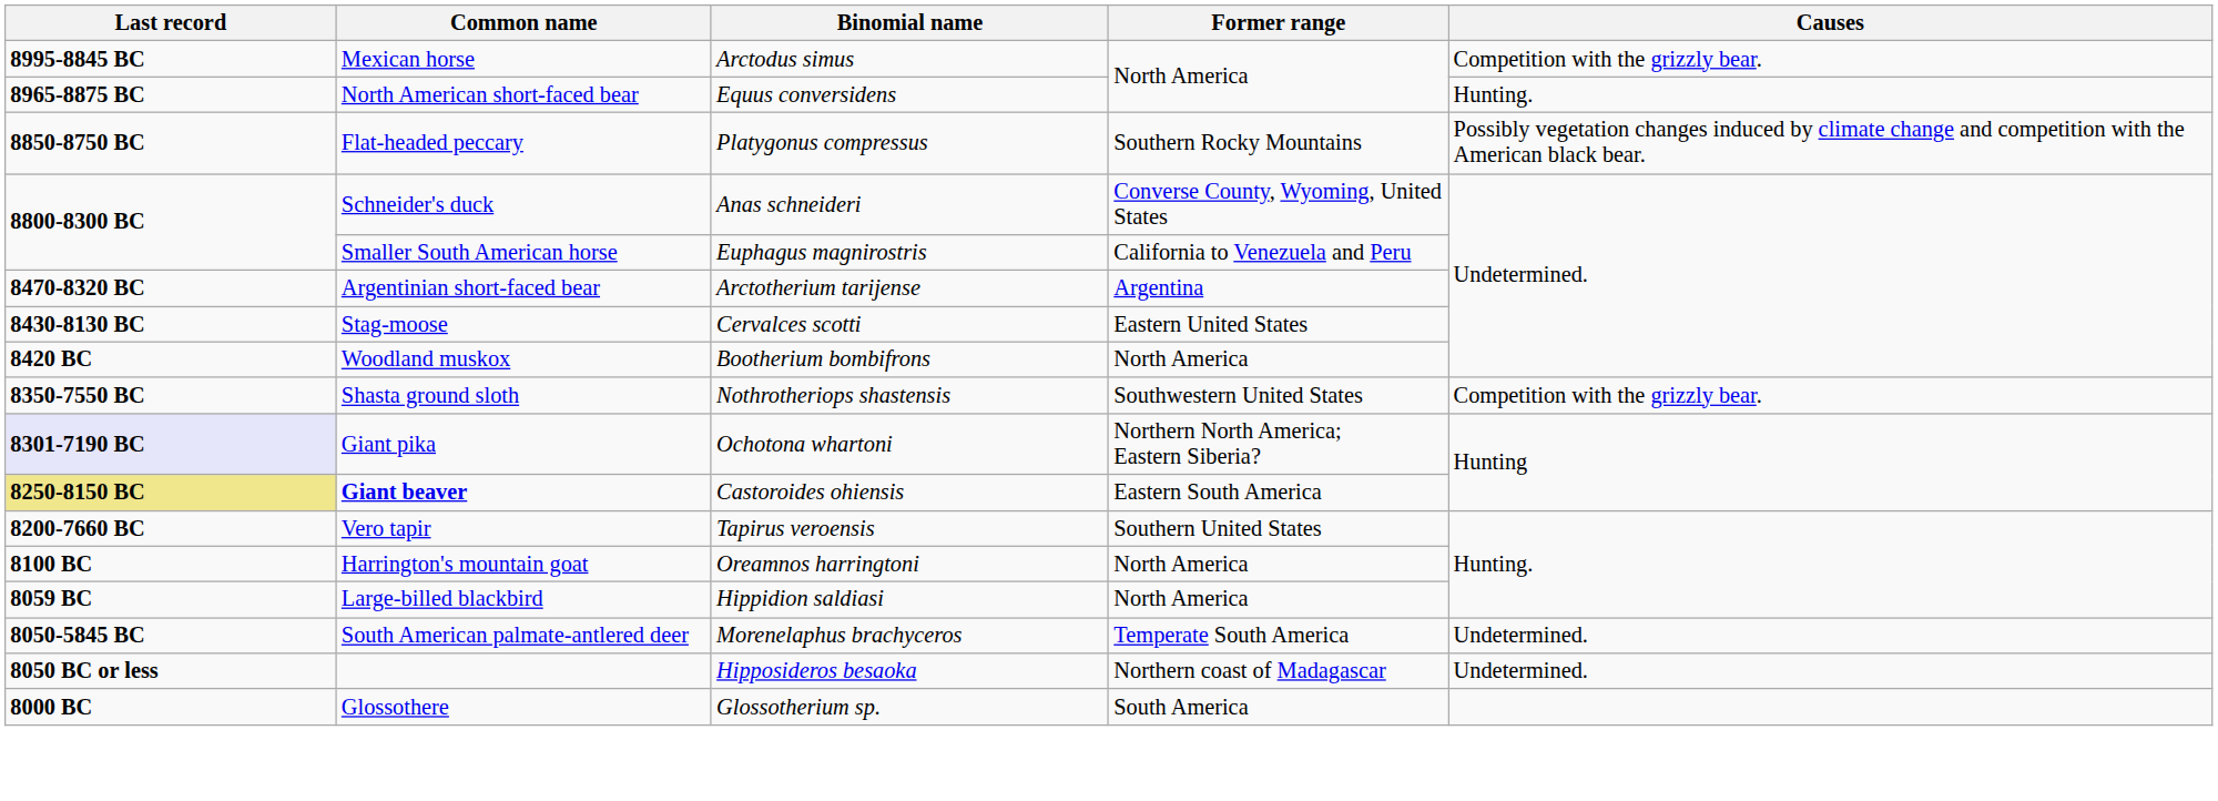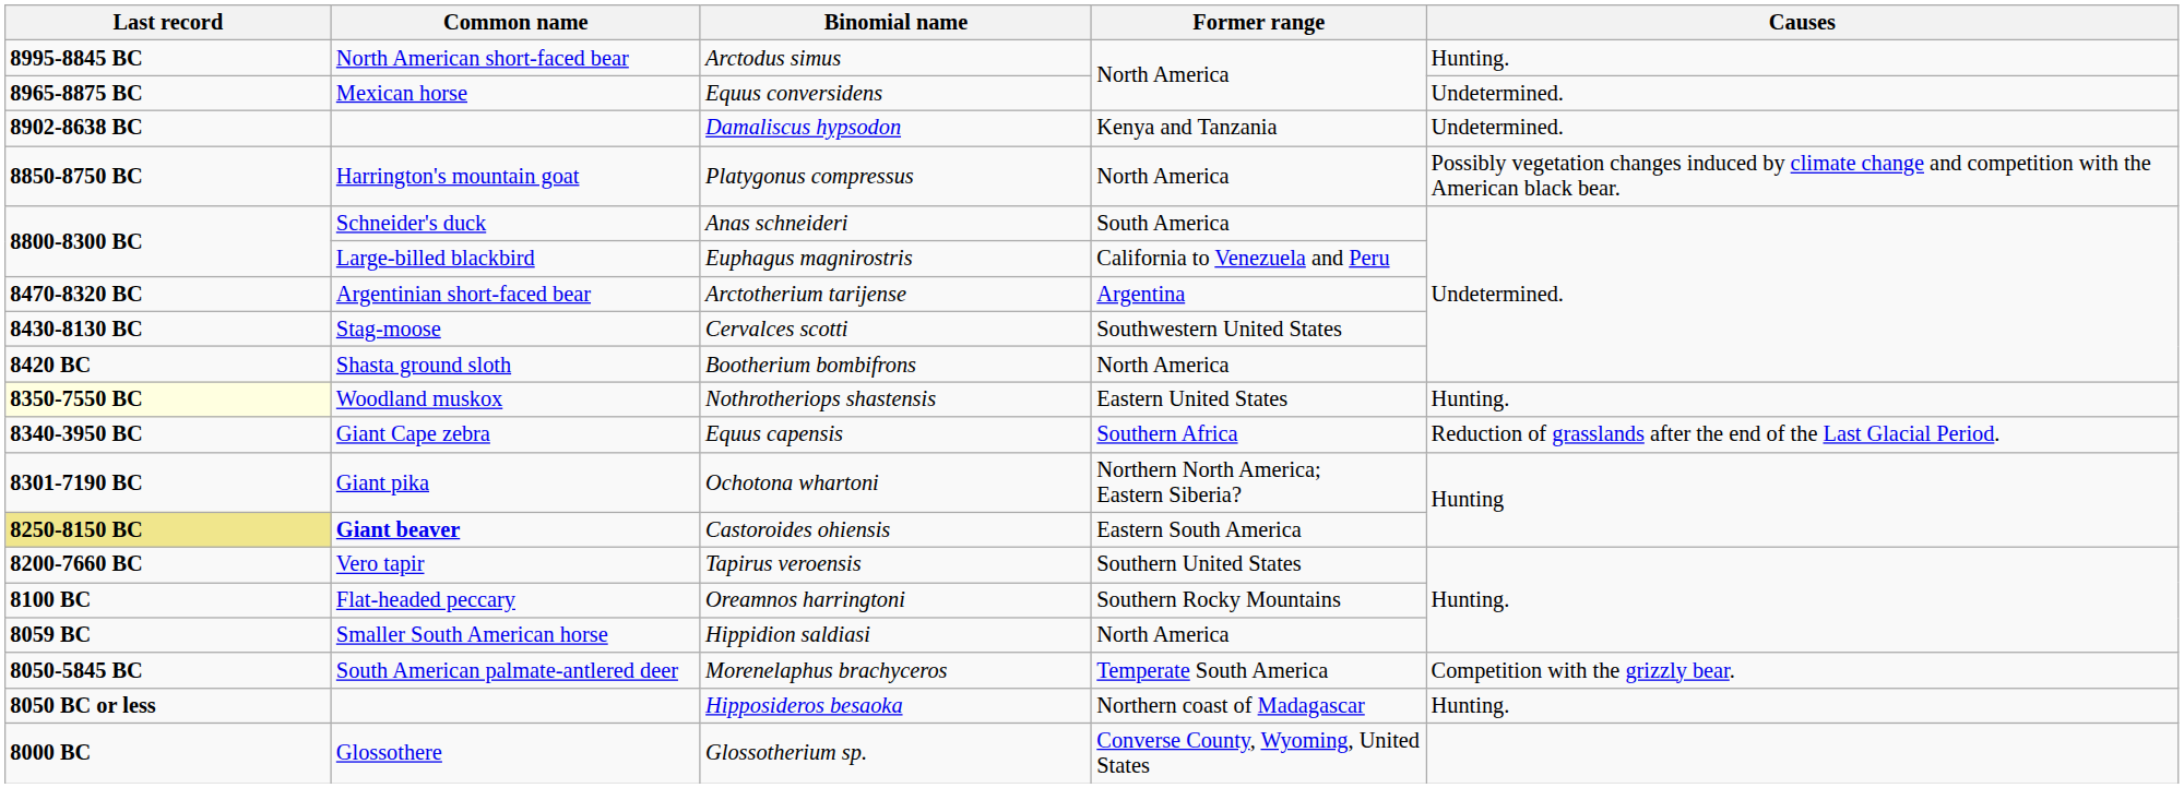 <table class="wikitable sortable">
 <tr>
 <th style="width:15%;">Last record</th>
 <th style="width:17%;">Common name</th>
 <th style="width:18%;">Binomial name</th>
 <th>Former range</th>
 <th>Causes</th>
 </tr>
 <tr>
 <td><strong>8995-8845 BC</strong></td>
-<td><a href='#'>Mexican horse</a></td>
+<td><a href='#'>North American short-faced bear</a></td>
 <td><em>Arctodus simus</em></td>
 <td rowspan="2">North America</td>
-<td>Competition with the <a href='#'>grizzly bear</a>.</td>
+<td>Hunting.</td>
 </tr>
 <tr>
 <td><strong>8965-8875 BC</strong></td>
-<td><a href='#'>North American short-faced bear</a></td>
+<td><a href='#'>Mexican horse</a></td>
 <td><em>Equus conversidens</em></td>
-<td>Hunting.</td>
+<td>Undetermined.</td>
+</tr>
+<tr>
+<td><strong>8902-8638 BC</strong></td>
+<td></td>
+<td><em><a href='#'>Damaliscus hypsodon</a></em></td>
+<td>Kenya and Tanzania</td>
+<td>Undetermined.</td>
 </tr>
 <tr>
 <td><strong>8850-8750 BC</strong></td>
-<td><a href='#'>Flat-headed peccary</a></td>
+<td><a href='#'>Harrington's mountain goat</a></td>
 <td><em>Platygonus compressus</em></td>
-<td>Southern Rocky Mountains</td>
+<td>North America</td>
 <td>Possibly vegetation changes induced by <a href='#'>climate change</a> and competition with the American black bear.</td>
 </tr>
 <tr>
 <td rowspan="2"><strong>8800-8300 BC</strong></td>
 <td><a href='#'>Schneider's duck</a></td>
 <td><em>Anas schneideri</em></td>
-<td><a href='#'>Converse County</a>, <a href='#'>Wyoming</a>, United States</td>
+<td>South America</td>
 <td rowspan="5">Undetermined.</td>
 </tr>
 <tr>
-<td><a href='#'>Smaller South American horse</a></td>
+<td><a href='#'>Large-billed blackbird</a></td>
 <td><em>Euphagus magnirostris</em></td>
 <td>California to <a href='#'>Venezuela</a> and <a href='#'>Peru</a></td>
 </tr>
 <tr>
 <td><strong>8470-8320 BC</strong></td>
 <td><a href='#'>Argentinian short-faced bear</a></td>
 <td><em>Arctotherium tarijense</em></td>
 <td><a href='#'>Argentina</a></td>
 </tr>
 <tr>
 <td><strong>8430-8130 BC</strong></td>
 <td><a href='#'>Stag-moose</a></td>
 <td><em>Cervalces scotti</em></td>
-<td>Eastern United States</td>
+<td>Southwestern United States</td>
 </tr>
 <tr>
 <td><strong>8420 BC</strong></td>
-<td><a href='#'>Woodland muskox</a></td>
+<td><a href='#'>Shasta ground sloth</a></td>
 <td><em>Bootherium bombifrons</em></td>
 <td>North America</td>
 </tr>
 <tr>
-<td><strong>8350-7550 BC</strong></td>
-<td><a href='#'>Shasta ground sloth</a></td>
+<td style="background: lightyellow;"><strong>8350-7550 BC</strong></td>
+<td><a href='#'>Woodland muskox</a></td>
 <td><em>Nothrotheriops shastensis</em></td>
-<td>Southwestern United States</td>
-<td>Competition with the <a href='#'>grizzly bear</a>.</td>
+<td>Eastern United States</td>
+<td>Hunting.</td>
 </tr>
 <tr>
-<td style="background: lavender;"><strong>8301-7190 BC</strong></td>
+<td><strong>8340-3950 BC</strong></td>
+<td><a href='#'>Giant Cape zebra</a></td>
+<td><em>Equus capensis</em></td>
+<td><a href='#'>Southern Africa</a></td>
+<td>Reduction of <a href='#'>grasslands</a> after the end of the <a href='#'>Last Glacial Period</a>.</td>
+</tr>
+<tr>
+<td><strong>8301-7190 BC</strong></td>
 <td><a href='#'>Giant pika</a></td>
 <td><em>Ochotona whartoni</em></td>
 <td>Northern North America;<br>Eastern Siberia?</td>
 <td rowspan="2">Hunting</td>
 </tr>
 <tr>
 <td style="background: khaki;"><strong>8250-8150 BC</strong></td>
 <td><strong><a href='#'>Giant beaver</a></strong></td>
 <td><em>Castoroides ohiensis</em></td>
 <td>Eastern South America</td>
 </tr>
 <tr>
 <td><strong>8200-7660 BC</strong></td>
 <td><a href='#'>Vero tapir</a></td>
 <td><em>Tapirus veroensis</em></td>
 <td>Southern United States</td>
 <td rowspan="3">Hunting.</td>
 </tr>
 <tr>
 <td><strong>8100 BC</strong></td>
-<td><a href='#'>Harrington's mountain goat</a></td>
+<td><a href='#'>Flat-headed peccary</a></td>
 <td><em>Oreamnos harringtoni</em></td>
-<td>North America</td>
+<td>Southern Rocky Mountains</td>
 </tr>
 <tr>
 <td><strong>8059 BC</strong></td>
-<td><a href='#'>Large-billed blackbird</a></td>
+<td><a href='#'>Smaller South American horse</a></td>
 <td><em>Hippidion saldiasi</em></td>
 <td>North America</td>
 </tr>
 <tr>
 <td><strong>8050-5845 BC</strong></td>
 <td><a href='#'>South American palmate-antlered deer</a></td>
 <td><em>Morenelaphus brachyceros</em></td>
 <td><a href='#'>Temperate</a> South America</td>
-<td>Undetermined.</td>
+<td>Competition with the <a href='#'>grizzly bear</a>.</td>
 </tr>
 <tr>
 <td><strong>8050 BC or less</strong></td>
 <td></td>
 <td><em><a href='#'>Hipposideros besaoka</a></em></td>
 <td>Northern coast of <a href='#'>Madagascar</a></td>
-<td>Undetermined.</td>
+<td>Hunting.</td>
 </tr>
 <tr>
 <td><strong>8000 BC</strong></td>
 <td><a href='#'>Glossothere</a></td>
 <td><em>Glossotherium sp.</em></td>
-<td>South America</td>
+<td><a href='#'>Converse County</a>, <a href='#'>Wyoming</a>, United States</td>
 </tr>
 </table>
